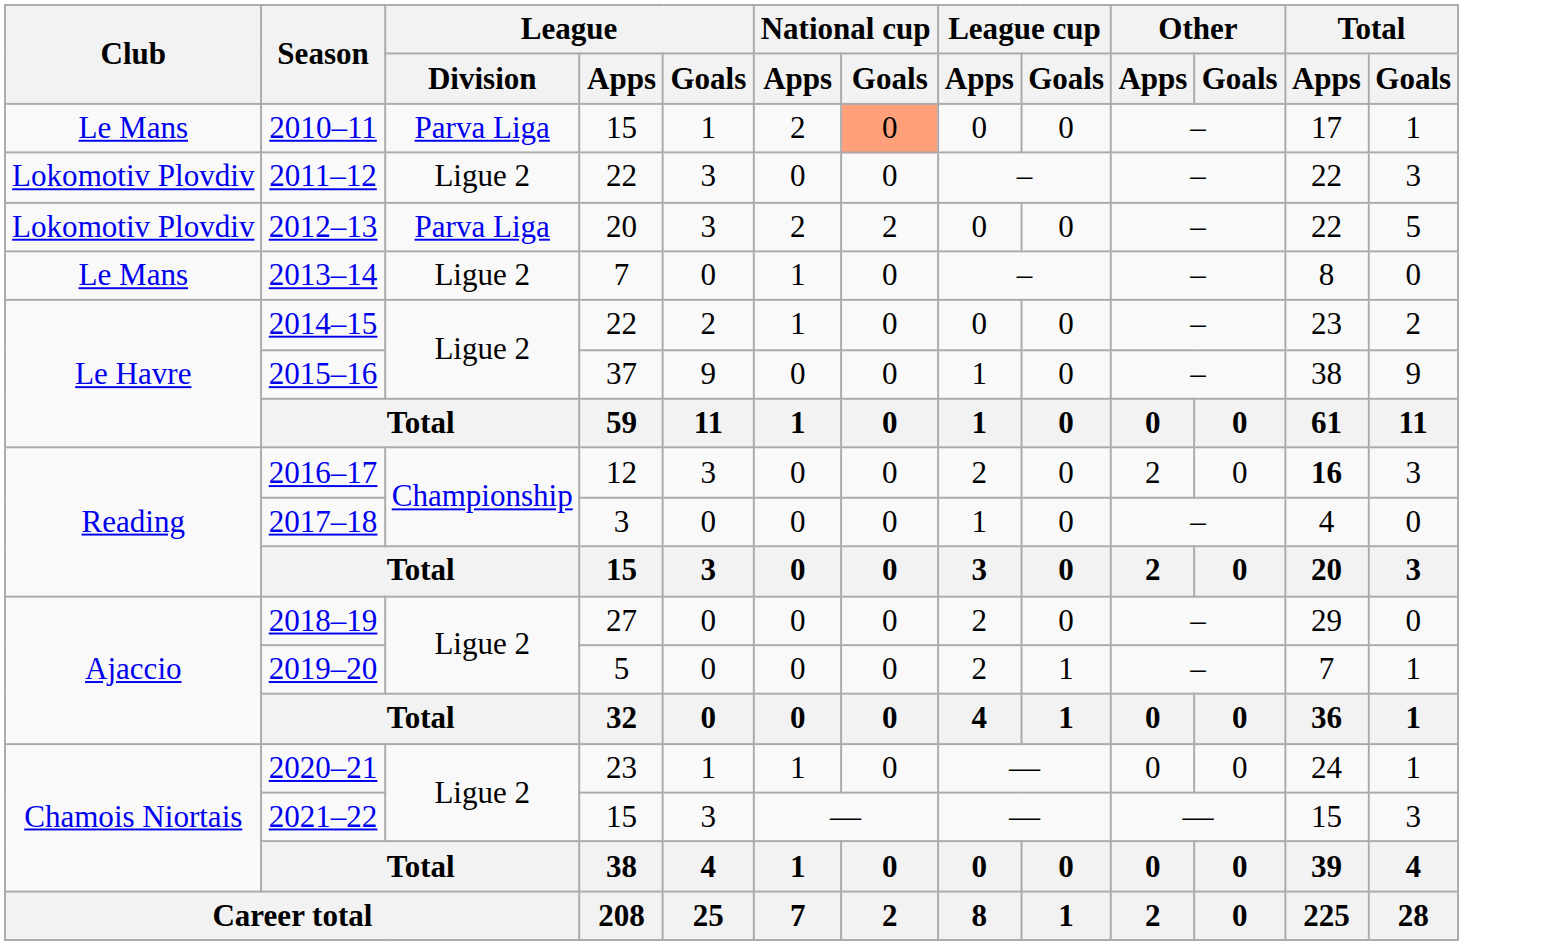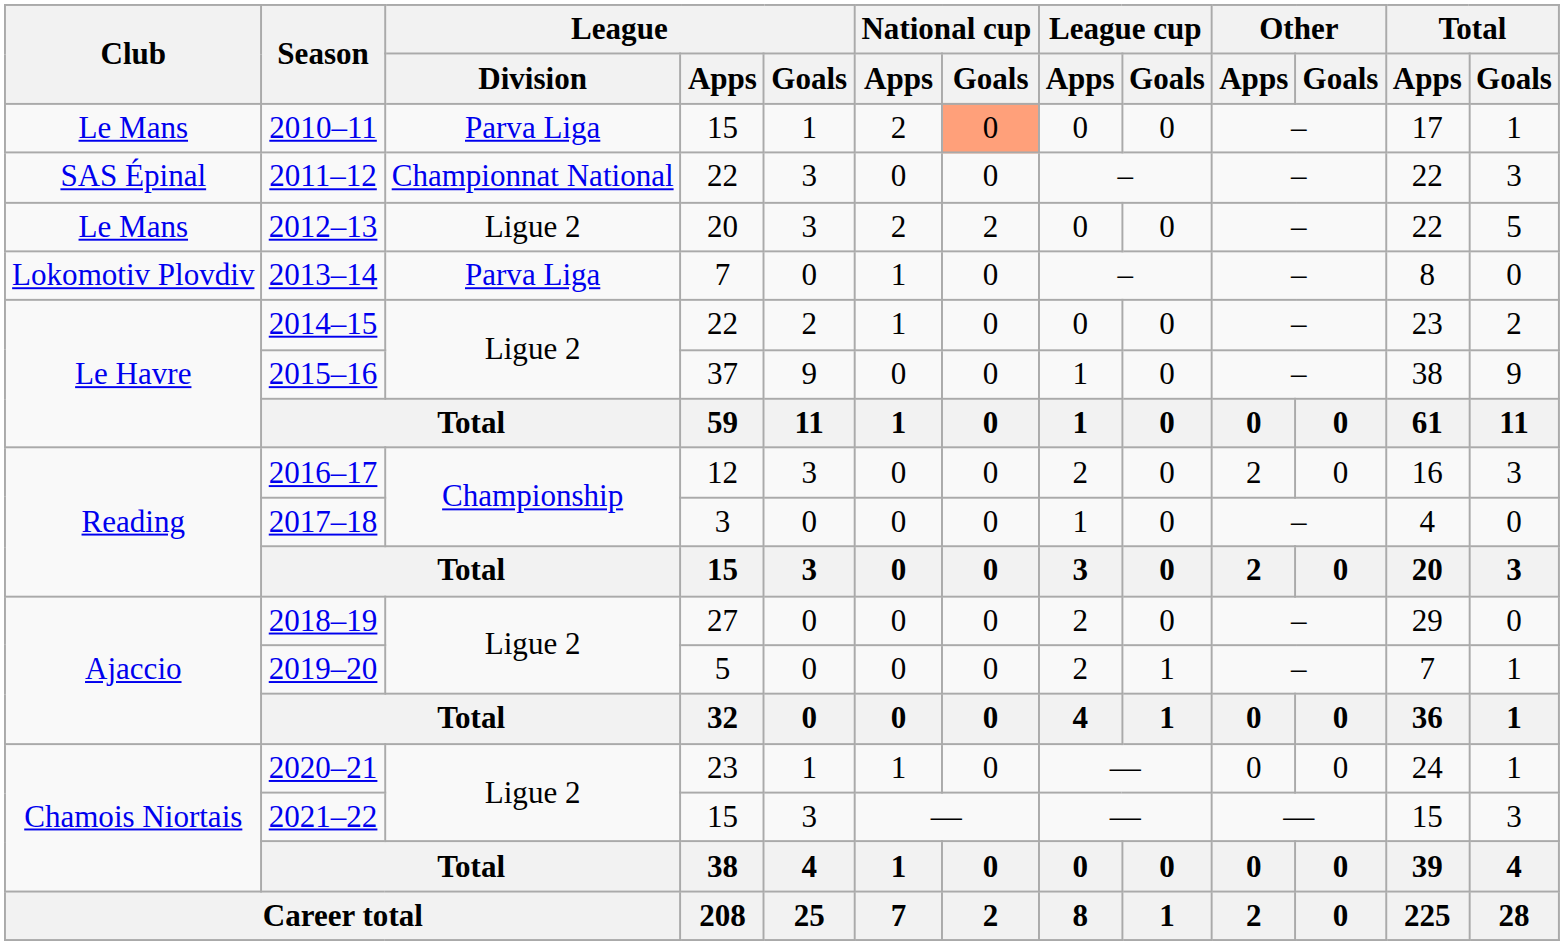 <table class="wikitable" style="text-align: center">
 <tr>
 <th rowspan="2">Club</th>
 <th rowspan="2">Season</th>
 <th colspan="3">League</th>
 <th colspan="2">National cup</th>
 <th colspan="2">League cup</th>
 <th colspan="2">Other</th>
 <th colspan="2">Total</th>
 </tr>
 <tr>
 <th>Division</th>
 <th>Apps</th>
 <th>Goals</th>
 <th>Apps</th>
 <th>Goals</th>
 <th>Apps</th>
 <th>Goals</th>
 <th>Apps</th>
 <th>Goals</th>
 <th>Apps</th>
 <th>Goals</th>
 </tr>
 <tr>
 <td><a href='#'>Le Mans</a></td>
 <td><a href='#'>2010–11</a></td>
 <td><a href='#'>Parva Liga</a></td>
 <td>15</td>
 <td>1</td>
 <td>2</td>
 <td style="background: lightsalmon;">0</td>
 <td>0</td>
 <td>0</td>
 <td colspan="2">–</td>
 <td>17</td>
 <td>1</td>
 </tr>
 <tr>
-<td><a href='#'>Lokomotiv Plovdiv</a></td>
+<td><a href='#'>SAS Épinal</a></td>
 <td><a href='#'>2011–12</a></td>
-<td>Ligue 2</td>
+<td><a href='#'>Championnat National</a></td>
 <td>22</td>
 <td>3</td>
 <td>0</td>
 <td>0</td>
 <td colspan="2">–</td>
 <td colspan="2">–</td>
 <td>22</td>
 <td>3</td>
 </tr>
 <tr>
-<td><a href='#'>Lokomotiv Plovdiv</a></td>
+<td><a href='#'>Le Mans</a></td>
 <td><a href='#'>2012–13</a></td>
-<td><a href='#'>Parva Liga</a></td>
+<td>Ligue 2</td>
 <td>20</td>
 <td>3</td>
 <td>2</td>
 <td>2</td>
 <td>0</td>
 <td>0</td>
 <td colspan="2">–</td>
 <td>22</td>
 <td>5</td>
 </tr>
 <tr>
-<td><a href='#'>Le Mans</a></td>
+<td><a href='#'>Lokomotiv Plovdiv</a></td>
 <td><a href='#'>2013–14</a></td>
-<td>Ligue 2</td>
+<td><a href='#'>Parva Liga</a></td>
 <td>7</td>
 <td>0</td>
 <td>1</td>
 <td>0</td>
 <td colspan="2">–</td>
 <td colspan="2">–</td>
 <td>8</td>
 <td>0</td>
 </tr>
 <tr>
 <td rowspan="3"><a href='#'>Le Havre</a></td>
 <td><a href='#'>2014–15</a></td>
 <td rowspan="2">Ligue 2</td>
 <td>22</td>
 <td>2</td>
 <td>1</td>
 <td>0</td>
 <td>0</td>
 <td>0</td>
 <td colspan="2">–</td>
 <td>23</td>
 <td>2</td>
 </tr>
 <tr>
 <td><a href='#'>2015–16</a></td>
 <td>37</td>
 <td>9</td>
 <td>0</td>
 <td>0</td>
 <td>1</td>
 <td>0</td>
 <td colspan="2">–</td>
 <td>38</td>
 <td>9</td>
 </tr>
 <tr>
 <th colspan="2">Total</th>
 <th>59</th>
 <th>11</th>
 <th>1</th>
 <th>0</th>
 <th>1</th>
 <th>0</th>
 <th>0</th>
 <th>0</th>
 <th>61</th>
 <th>11</th>
 </tr>
 <tr>
 <td rowspan="3"><a href='#'>Reading</a></td>
 <td><a href='#'>2016–17</a></td>
 <td rowspan="2"><a href='#'>Championship</a></td>
 <td>12</td>
 <td>3</td>
 <td>0</td>
 <td>0</td>
 <td>2</td>
 <td>0</td>
 <td>2</td>
 <td>0</td>
-<td><strong>16</strong></td>
+<td>16</td>
 <td>3</td>
 </tr>
 <tr>
 <td><a href='#'>2017–18</a></td>
 <td>3</td>
 <td>0</td>
 <td>0</td>
 <td>0</td>
 <td>1</td>
 <td>0</td>
 <td colspan="2">–</td>
 <td>4</td>
 <td>0</td>
 </tr>
 <tr>
 <th colspan="2">Total</th>
 <th>15</th>
 <th>3</th>
 <th>0</th>
 <th>0</th>
 <th>3</th>
 <th>0</th>
 <th>2</th>
 <th>0</th>
 <th>20</th>
 <th>3</th>
 </tr>
 <tr>
 <td rowspan="3"><a href='#'>Ajaccio</a></td>
 <td><a href='#'>2018–19</a></td>
 <td rowspan="2">Ligue 2</td>
 <td>27</td>
 <td>0</td>
 <td>0</td>
 <td>0</td>
 <td>2</td>
 <td>0</td>
 <td colspan="2">–</td>
 <td>29</td>
 <td>0</td>
 </tr>
 <tr>
 <td><a href='#'>2019–20</a></td>
 <td>5</td>
 <td>0</td>
 <td>0</td>
 <td>0</td>
 <td>2</td>
 <td>1</td>
 <td colspan="2">–</td>
 <td>7</td>
 <td>1</td>
 </tr>
 <tr>
 <th colspan="2">Total</th>
 <th>32</th>
 <th>0</th>
 <th>0</th>
 <th>0</th>
 <th>4</th>
 <th>1</th>
 <th>0</th>
 <th>0</th>
 <th>36</th>
 <th>1</th>
 </tr>
 <tr>
 <td rowspan="3"><a href='#'>Chamois Niortais</a></td>
 <td><a href='#'>2020–21</a></td>
 <td rowspan="2">Ligue 2</td>
 <td>23</td>
 <td>1</td>
 <td>1</td>
 <td>0</td>
 <td colspan="2">—</td>
 <td>0</td>
 <td>0</td>
 <td>24</td>
 <td>1</td>
 </tr>
 <tr>
 <td><a href='#'>2021–22</a></td>
 <td>15</td>
 <td>3</td>
 <td colspan="2">—</td>
 <td colspan="2">—</td>
 <td colspan="2">—</td>
 <td>15</td>
 <td>3</td>
 </tr>
 <tr>
 <th colspan="2">Total</th>
 <th>38</th>
 <th>4</th>
 <th>1</th>
 <th>0</th>
 <th>0</th>
 <th>0</th>
 <th>0</th>
 <th>0</th>
 <th>39</th>
 <th>4</th>
 </tr>
 <tr>
 <th colspan="3">Career total</th>
 <th>208</th>
 <th>25</th>
 <th>7</th>
 <th>2</th>
 <th>8</th>
 <th>1</th>
 <th>2</th>
 <th>0</th>
 <th>225</th>
 <th>28</th>
 </tr>
 </table>
